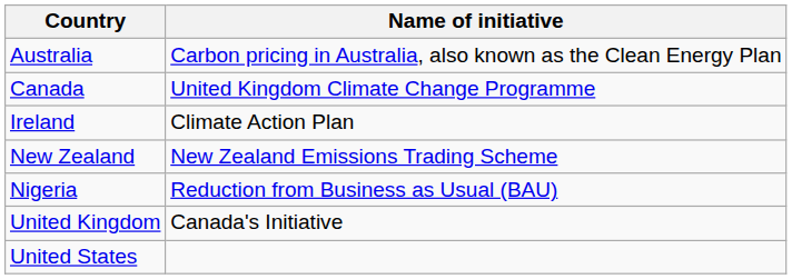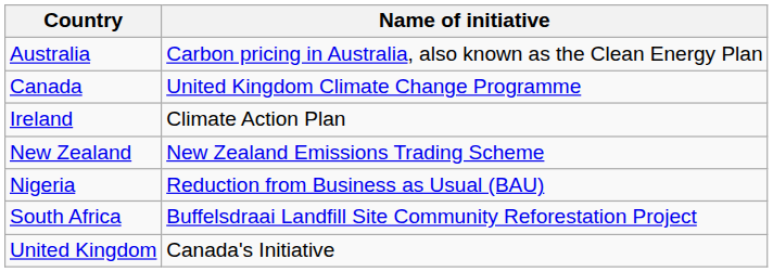 <table class="wikitable">
 <tr>
 <th>Country</th>
 <th>Name of initiative</th>
 </tr>
 <tr>
 <td><a href='#'>Australia</a></td>
 <td><a href='#'>Carbon pricing in Australia</a>, also known as the Clean Energy Plan</td>
 </tr>
 <tr>
 <td><a href='#'>Canada</a></td>
 <td><a href='#'>United Kingdom Climate Change Programme</a></td>
 </tr>
 <tr>
 <td><a href='#'>Ireland</a></td>
 <td>Climate Action Plan</td>
 </tr>
 <tr>
 <td><a href='#'>New Zealand</a></td>
 <td><a href='#'>New Zealand Emissions Trading Scheme</a></td>
 </tr>
 <tr>
 <td><a href='#'>Nigeria</a></td>
 <td><a href='#'>Reduction from Business as Usual (BAU)</a></td>
 </tr>
 <tr>
+<td><a href='#'>South Africa</a></td>
+<td><a href='#'>Buffelsdraai Landfill Site Community Reforestation Project</a></td>
+</tr>
+<tr>
 <td><a href='#'>United Kingdom</a></td>
 <td>Canada's Initiative</td>
 </tr>
-<tr>
-<td><a href='#'>United States</a></td>
-<td></td>
-</tr>
 </table>
